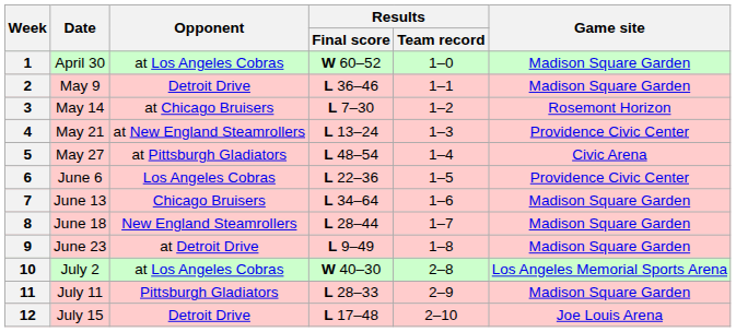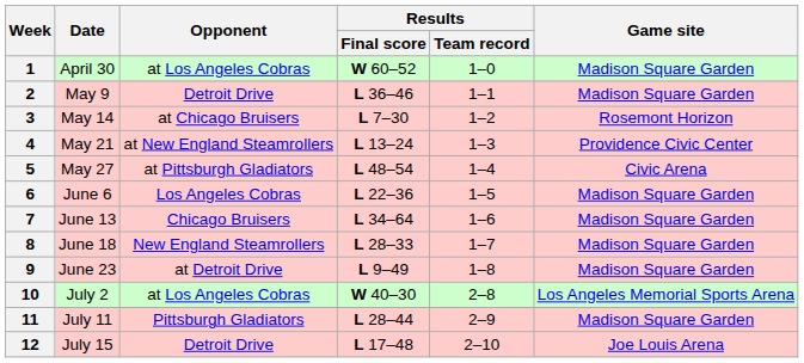 <table class="wikitable" style="font-size: 92%;" "align=center">
 <tr>
 <th rowspan="2">Week</th>
 <th rowspan="2">Date</th>
 <th rowspan="2">Opponent</th>
 <th colspan="2">Results</th>
 <th rowspan="2">Game site</th>
 </tr>
 <tr>
 <th>Final score</th>
 <th>Team record</th>
 </tr>
 <tr style="background:#cfc">
 <th>1</th>
 <td style="text-align:center;">April 30</td>
 <td style="text-align:center;">at <a href='#'>Los Angeles Cobras</a></td>
 <td style="text-align:center;"><strong>W</strong> 60–52</td>
 <td style="text-align:center;">1–0</td>
 <td style="text-align:center;"><a href='#'>Madison Square Garden</a></td>
 </tr>
 <tr style="background:#fcc">
 <th>2</th>
 <td style="text-align:center;">May 9</td>
 <td style="text-align:center;"><a href='#'>Detroit Drive</a></td>
 <td style="text-align:center;"><strong>L</strong> 36–46</td>
 <td style="text-align:center;">1–1</td>
 <td style="text-align:center;"><a href='#'>Madison Square Garden</a></td>
 </tr>
 <tr style="background:#fcc">
 <th>3</th>
 <td style="text-align:center;">May 14</td>
 <td style="text-align:center;">at <a href='#'>Chicago Bruisers</a></td>
 <td style="text-align:center;"><strong>L</strong> 7–30</td>
 <td style="text-align:center;">1–2</td>
 <td style="text-align:center;"><a href='#'>Rosemont Horizon</a></td>
 </tr>
 <tr style="background:#fcc">
 <th>4</th>
 <td style="text-align:center;">May 21</td>
 <td style="text-align:center;">at <a href='#'>New England Steamrollers</a></td>
 <td style="text-align:center;"><strong>L</strong> 13–24</td>
 <td style="text-align:center;">1–3</td>
 <td style="text-align:center;"><a href='#'>Providence Civic Center</a></td>
 </tr>
 <tr style="background:#fcc">
 <th>5</th>
 <td style="text-align:center;">May 27</td>
 <td style="text-align:center;">at <a href='#'>Pittsburgh Gladiators</a></td>
 <td style="text-align:center;"><strong>L</strong> 48–54</td>
 <td style="text-align:center;">1–4</td>
 <td style="text-align:center;"><a href='#'>Civic Arena</a></td>
 </tr>
 <tr style="background:#fcc">
 <th>6</th>
 <td style="text-align:center;">June 6</td>
 <td style="text-align:center;"><a href='#'>Los Angeles Cobras</a></td>
 <td style="text-align:center;"><strong>L</strong> 22–36</td>
 <td style="text-align:center;">1–5</td>
-<td style="text-align:center;"><a href='#'>Providence Civic Center</a></td>
+<td style="text-align:center;"><a href='#'>Madison Square Garden</a></td>
 </tr>
 <tr style="background:#fcc">
 <th>7</th>
 <td style="text-align:center;">June 13</td>
 <td style="text-align:center;"><a href='#'>Chicago Bruisers</a></td>
 <td style="text-align:center;"><strong>L</strong> 34–64</td>
 <td style="text-align:center;">1–6</td>
 <td style="text-align:center;"><a href='#'>Madison Square Garden</a></td>
 </tr>
 <tr style="background:#fcc">
 <th>8</th>
 <td style="text-align:center;">June 18</td>
 <td style="text-align:center;"><a href='#'>New England Steamrollers</a></td>
-<td style="text-align:center;"><strong>L</strong> 28–44</td>
+<td style="text-align:center;"><strong>L</strong> 28–33</td>
 <td style="text-align:center;">1–7</td>
 <td style="text-align:center;"><a href='#'>Madison Square Garden</a></td>
 </tr>
 <tr style="background:#fcc">
 <th>9</th>
 <td style="text-align:center;">June 23</td>
 <td style="text-align:center;">at <a href='#'>Detroit Drive</a></td>
 <td style="text-align:center;"><strong>L</strong> 9–49</td>
 <td style="text-align:center;">1–8</td>
 <td style="text-align:center;"><a href='#'>Madison Square Garden</a></td>
 </tr>
 <tr style="background:#cfc">
 <th>10</th>
 <td style="text-align:center;">July 2</td>
 <td style="text-align:center;">at <a href='#'>Los Angeles Cobras</a></td>
 <td style="text-align:center;"><strong>W</strong> 40–30</td>
 <td style="text-align:center;">2–8</td>
 <td style="text-align:center;"><a href='#'>Los Angeles Memorial Sports Arena</a></td>
 </tr>
 <tr style="background:#fcc">
 <th>11</th>
 <td style="text-align:center;">July 11</td>
 <td style="text-align:center;"><a href='#'>Pittsburgh Gladiators</a></td>
-<td style="text-align:center;"><strong>L</strong> 28–33</td>
+<td style="text-align:center;"><strong>L</strong> 28–44</td>
 <td style="text-align:center;">2–9</td>
 <td style="text-align:center;"><a href='#'>Madison Square Garden</a></td>
 </tr>
 <tr style="background:#fcc">
 <th>12</th>
 <td style="text-align:center;">July 15</td>
 <td style="text-align:center;"><a href='#'>Detroit Drive</a></td>
 <td style="text-align:center;"><strong>L</strong> 17–48</td>
 <td style="text-align:center;">2–10</td>
 <td style="text-align:center;"><a href='#'>Joe Louis Arena</a></td>
 </tr>
 </table>
